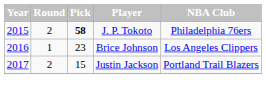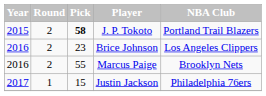 <table class="wikitable">
 <tr align="center">
 <th style="background:silver;color:white;">Year</th>
 <th style="background:silver;color:white;">Round</th>
 <th style="background:silver;color:white;">Pick</th>
 <th style="background:silver;color:white;">Player</th>
 <th style="background:silver;color:white;">NBA Club</th>
 </tr>
 <tr align="center" bgcolor="">
 <td><a href='#'>2015</a></td>
 <td>2</td>
 <td><strong>58</strong></td>
 <td><a href='#'>J. P. Tokoto</a></td>
-<td><a href='#'>Philadelphia 76ers</a></td>
+<td><a href='#'>Portland Trail Blazers</a></td>
 </tr>
 <tr align="center" bgcolor="">
 <td><a href='#'>2016</a></td>
-<td>1</td>
+<td>2</td>
 <td>23</td>
 <td><a href='#'>Brice Johnson</a></td>
 <td><a href='#'>Los Angeles Clippers</a></td>
 </tr>
 <tr align="center" bgcolor="">
+<td>2016</td>
+<td>2</td>
+<td>55</td>
+<td><a href='#'>Marcus Paige</a></td>
+<td><a href='#'>Brooklyn Nets</a></td>
+</tr>
+<tr align="center" bgcolor="">
 <td><a href='#'>2017</a></td>
-<td>2</td>
+<td>1</td>
 <td>15</td>
 <td><a href='#'>Justin Jackson</a></td>
-<td><a href='#'>Portland Trail Blazers</a></td>
+<td><a href='#'>Philadelphia 76ers</a></td>
 </tr>
 <tr align="center" bgcolor="">
 </tr>
 </table>
